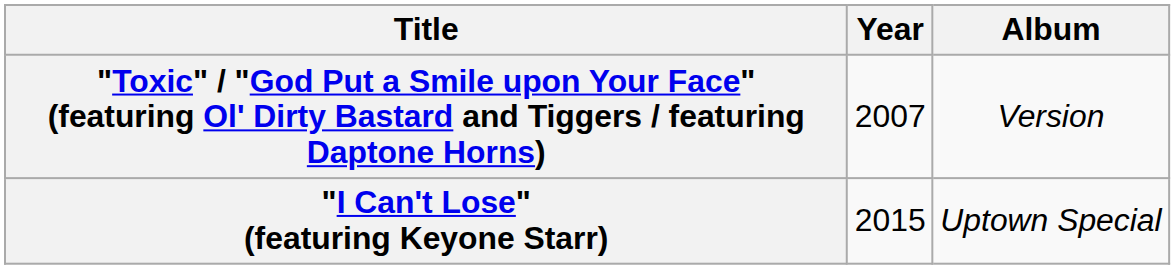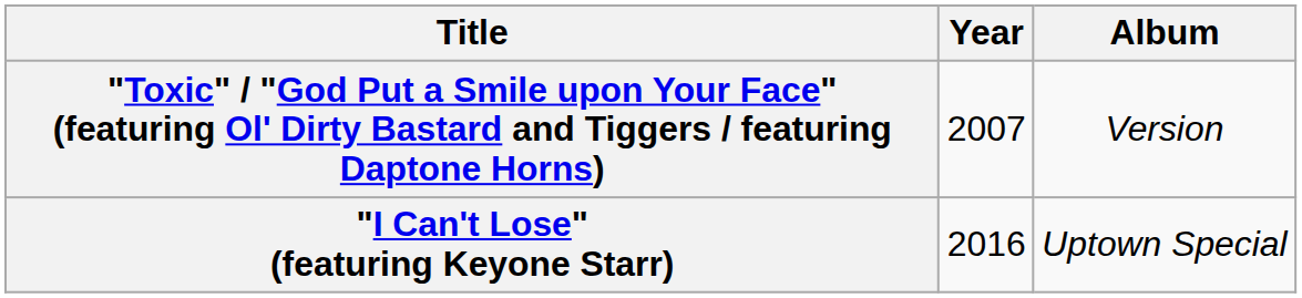 <table class="wikitable plainrowheaders" style="text-align:center;">
 <tr>
 <th scope="col" style="width:26em;">Title</th>
 <th scope="col" style="width:1em;">Year</th>
 <th scope="col">Album</th>
 </tr>
 <tr>
 <th scope="row">"<a href='#'>Toxic</a>" / "<a href='#'>God Put a Smile upon Your Face</a>"<br><span>(featuring <a href='#'>Ol' Dirty Bastard</a> and Tiggers / featuring <a href='#'>Daptone Horns</a>)</span></th>
 <td>2007</td>
 <td><em>Version</em></td>
 </tr>
 <tr>
 <th scope="row">"<a href='#'>I Can't Lose</a>"<br><span>(featuring Keyone Starr)</span></th>
-<td>2015</td>
+<td>2016</td>
 <td><em>Uptown Special</em></td>
 </tr>
 </table>
